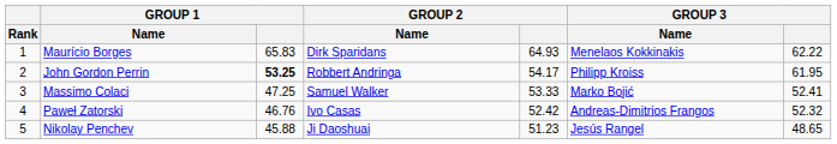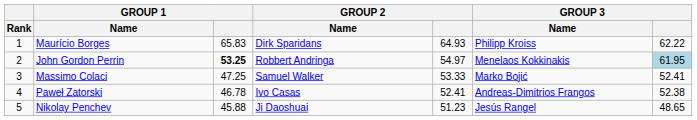 <table class="wikitable" style="font-size:90%">
 <tr>
 <th></th>
 <th colspan="2">GROUP 1</th>
 <th colspan="2">GROUP 2</th>
 <th colspan="2">GROUP 3</th>
 </tr>
 <tr>
 <th width=30>Rank</th>
 <th width=250>Name</th>
 <th width=50></th>
 <th width=250>Name</th>
 <th width=50></th>
 <th width=250>Name</th>
 <th width=50></th>
 </tr>
 <tr>
 <td align=center>1</td>
 <td> <a href='#'>Maurício Borges</a></td>
 <td align=center>65.83</td>
 <td> <a href='#'>Dirk Sparidans</a></td>
 <td align=center>64.93</td>
-<td> <a href='#'>Menelaos Kokkinakis</a></td>
+<td> <a href='#'>Philipp Kroiss</a></td>
 <td align=center>62.22</td>
 </tr>
 <tr>
 <td align=center>2</td>
 <td> <a href='#'>John Gordon Perrin</a></td>
 <td align=center><strong>53.25</strong></td>
 <td> <a href='#'>Robbert Andringa</a></td>
-<td align=center>54.17</td>
-<td> <a href='#'>Philipp Kroiss</a></td>
-<td align=center>61.95</td>
+<td align=center>54.97</td>
+<td> <a href='#'>Menelaos Kokkinakis</a></td>
+<td align=center style="background: lightblue;">61.95</td>
 </tr>
 <tr>
 <td align=center>3</td>
 <td> <a href='#'>Massimo Colaci</a></td>
 <td align=center>47.25</td>
 <td> <a href='#'>Samuel Walker</a></td>
 <td align=center>53.33</td>
 <td> <a href='#'>Marko Bojić</a></td>
 <td align=center>52.41</td>
 </tr>
 <tr>
 <td align=center>4</td>
 <td> <a href='#'>Paweł Zatorski</a></td>
-<td align=center>46.76</td>
+<td align=center>46.78</td>
 <td> <a href='#'>Ivo Casas</a></td>
-<td align=center>52.42</td>
+<td align=center>52.41</td>
 <td> <a href='#'>Andreas-Dimitrios Frangos</a></td>
-<td align=center>52.32</td>
+<td align=center>52.38</td>
 </tr>
 <tr>
 <td align=center>5</td>
 <td> <a href='#'>Nikolay Penchev</a></td>
 <td align=center>45.88</td>
 <td> <a href='#'>Ji Daoshuai</a></td>
 <td align=center>51.23</td>
 <td> <a href='#'>Jesús Rangel</a></td>
 <td align=center>48.65</td>
 </tr>
 </table>
